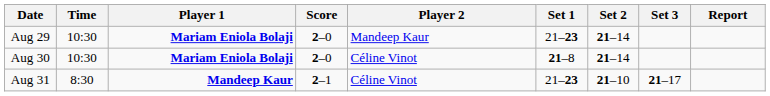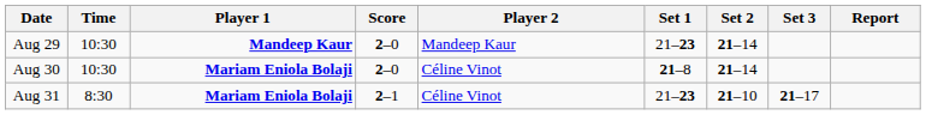 <table class="nowrap wikitable" style="font-size:90%; text-align:center">
 <tr>
 <th width="50">Date</th>
 <th width="50">Time</th>
 <th width="200">Player 1</th>
 <th width="50">Score</th>
 <th width="200">Player 2</th>
 <th width="50">Set 1</th>
 <th width="50">Set 2</th>
 <th width="50">Set 3</th>
 <th width="75">Report</th>
 </tr>
 <tr>
 <td>Aug 29</td>
 <td>10:30</td>
-<td align="right"><strong><a href='#'>Mariam Eniola Bolaji</a></strong> </td>
+<td align="right"><strong><a href='#'>Mandeep Kaur</a> </strong></td>
 <td><strong> 2</strong>–0</td>
 <td align="left"> <a href='#'>Mandeep Kaur</a></td>
 <td>21–<strong>23</strong></td>
 <td><strong>21</strong>–14</td>
 <td></td>
 <td></td>
 </tr>
 <tr>
 <td>Aug 30</td>
 <td>10:30</td>
 <td align="right"><strong><a href='#'>Mariam Eniola Bolaji</a></strong> </td>
 <td><strong> 2</strong>–0</td>
 <td align="left"> <a href='#'>Céline Vinot</a></td>
 <td><strong>21</strong>–8</td>
 <td><strong>21</strong>–14</td>
 <td></td>
 <td></td>
 </tr>
 <tr>
 <td>Aug 31</td>
 <td>8:30</td>
-<td align="right"><strong><a href='#'>Mandeep Kaur</a> </strong></td>
+<td align="right"><strong><a href='#'>Mariam Eniola Bolaji</a></strong> </td>
 <td><strong>2</strong>–1</td>
 <td align="left"> <a href='#'>Céline Vinot</a></td>
 <td>21–<strong>23</strong></td>
 <td><strong>21</strong>–10</td>
 <td><strong>21</strong>–17</td>
 <td></td>
 </tr>
 </table>
